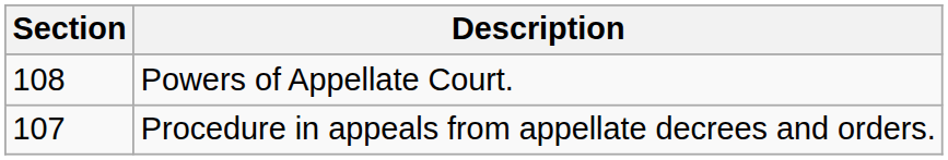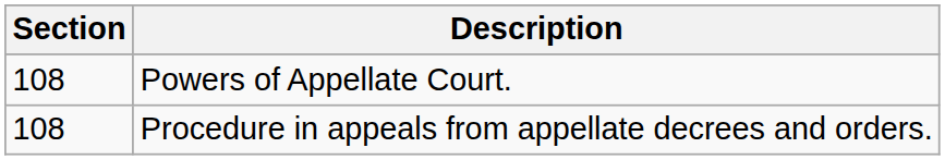 <table class="wikitable">
 <tr>
 <th>Section</th>
 <th>Description</th>
 </tr>
 <tr>
 <td>108</td>
 <td>Powers of Appellate Court.</td>
 </tr>
 <tr>
-<td>107</td>
+<td>108</td>
 <td>Procedure in appeals from appellate decrees and orders.</td>
 </tr>
 </table>
